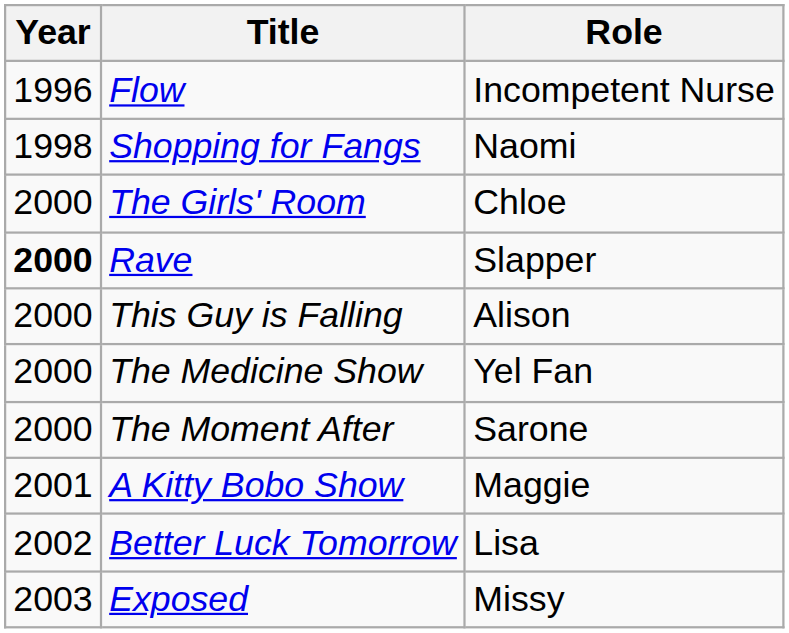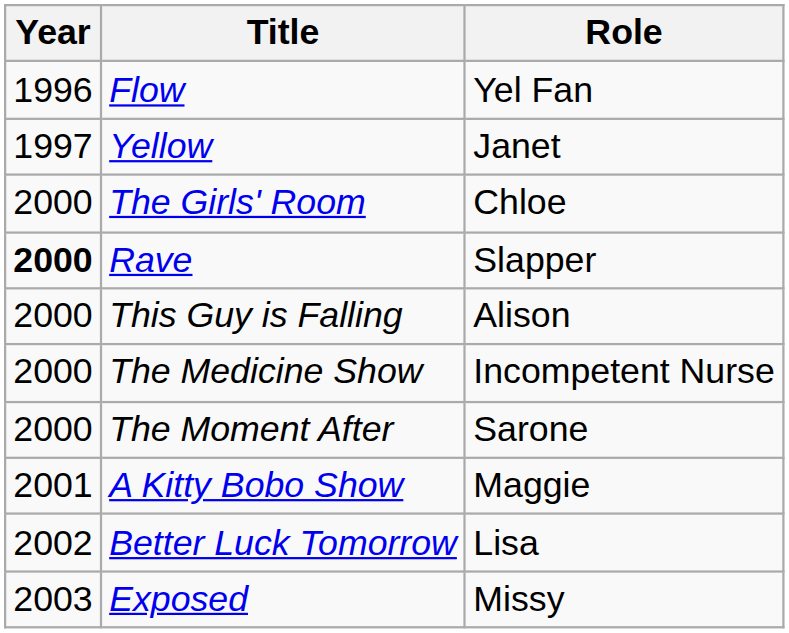 <table class="wikitable sortable">
 <tr>
 <th>Year</th>
 <th>Title</th>
 <th>Role</th>
 </tr>
 <tr>
 <td>1996</td>
 <td><em><a href='#'>Flow</a></em></td>
-<td>Incompetent Nurse</td>
+<td>Yel Fan</td>
 </tr>
 <tr>
-<td>1998</td>
-<td><em><a href='#'>Shopping for Fangs</a></em></td>
-<td>Naomi</td>
+<td>1997</td>
+<td><em><a href='#'>Yellow</a></em></td>
+<td>Janet</td>
 </tr>
 <tr>
 <td>2000</td>
 <td><em><a href='#'>The Girls' Room</a></em></td>
 <td>Chloe</td>
 </tr>
 <tr>
 <td><strong>2000</strong></td>
 <td><em><a href='#'>Rave</a></em></td>
 <td>Slapper</td>
 </tr>
 <tr>
 <td>2000</td>
 <td><em>This Guy is Falling</em></td>
 <td>Alison</td>
 </tr>
 <tr>
 <td>2000</td>
 <td><em>The Medicine Show</em></td>
-<td>Yel Fan</td>
+<td>Incompetent Nurse</td>
 </tr>
 <tr>
 <td>2000</td>
 <td><em>The Moment After</em></td>
 <td>Sarone</td>
 </tr>
 <tr>
 <td>2001</td>
 <td><em><a href='#'>A Kitty Bobo Show</a></em></td>
 <td>Maggie</td>
 </tr>
 <tr>
 <td>2002</td>
 <td><em><a href='#'>Better Luck Tomorrow</a></em></td>
 <td>Lisa</td>
 </tr>
 <tr>
 <td>2003</td>
 <td><em><a href='#'>Exposed</a></em></td>
 <td>Missy</td>
 </tr>
 </table>
